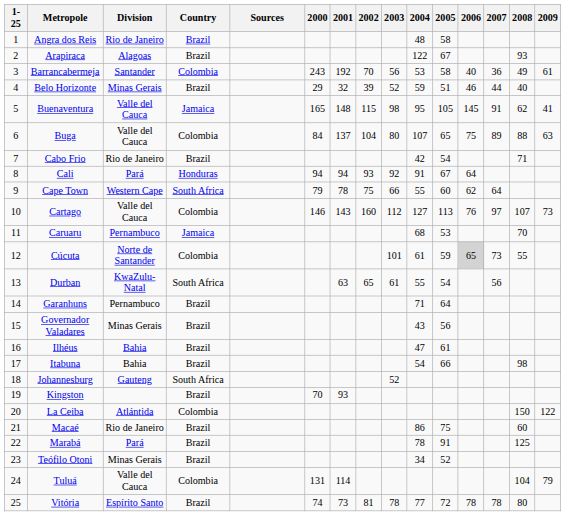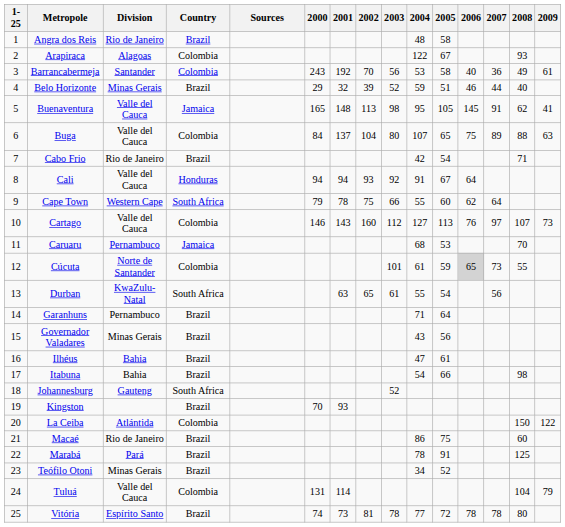 <table class="wikitable sortable" style="width:100%;" cellspacing="0">
 <tr>
 <th style="width:4%;text-align:center;">1-25</th>
 <th style="width:11%;text-align:center;">Metropole</th>
 <th style="width:11%;text-align:center;">Division</th>
 <th style="width:11%;text-align:center;">Country</th>
 <th style="width:13%;text-align:center;">Sources</th>
 <th style="width:4%;text-align:center;">2000</th>
 <th style="width:4%;text-align:center;">2001</th>
 <th style="width:4%;text-align:center;">2002</th>
 <th style="width:4%;text-align:center;">2003</th>
 <th style="width:4%;text-align:center;">2004</th>
 <th style="width:4%;text-align:center;">2005</th>
 <th style="width:4%;text-align:center;">2006</th>
 <th style="width:4%;text-align:center;">2007</th>
 <th style="width:4%;text-align:center;">2008</th>
 <th style="width:4%;text-align:center;">2009</th>
 </tr>
 <tr>
 <td style="width:4%;text-align:center;">1</td>
 <td style="width:11%;text-align:center;"><a href='#'>Angra dos Reis</a></td>
 <td style="width:11%;text-align:center;"><a href='#'>Rio de Janeiro</a></td>
 <td style="width:11%;text-align:center;"><a href='#'>Brazil</a></td>
 <td style="width:13%;text-align:center;"></td>
 <td style="width:4%;text-align:center;"></td>
 <td style="width:4%;text-align:center;"></td>
 <td style="width:4%;text-align:center;"></td>
 <td style="width:4%;text-align:center;"></td>
 <td style="width:4%;text-align:center;">48</td>
 <td style="width:4%;text-align:center;">58</td>
 <td style="width:4%;text-align:center;"></td>
 <td style="width:4%;text-align:center;"></td>
 <td style="width:4%;text-align:center;"></td>
 <td style="width:4%;text-align:center;"></td>
 </tr>
 <tr>
 <td style="width:4%;text-align:center;">2</td>
 <td style="width:11%;text-align:center;"><a href='#'>Arapiraca</a></td>
 <td style="width:11%;text-align:center;"><a href='#'>Alagoas</a></td>
-<td style="width:11%;text-align:center;">Brazil</td>
+<td style="width:11%;text-align:center;">Colombia</td>
 <td style="width:13%;text-align:center;"></td>
 <td style="width:4%;text-align:center;"></td>
 <td style="width:4%;text-align:center;"></td>
 <td style="width:4%;text-align:center;"></td>
 <td style="width:4%;text-align:center;"></td>
 <td style="width:4%;text-align:center;">122</td>
 <td style="width:4%;text-align:center;">67</td>
 <td style="width:4%;text-align:center;"></td>
 <td style="width:4%;text-align:center;"></td>
 <td style="width:4%;text-align:center;">93</td>
 <td style="width:4%;text-align:center;"></td>
 </tr>
 <tr>
 <td style="width:4%;text-align:center;">3</td>
 <td style="width:11%;text-align:center;"><a href='#'>Barrancabermeja</a></td>
 <td style="width:11%;text-align:center;"><a href='#'>Santander</a></td>
 <td style="width:11%;text-align:center;"><a href='#'>Colombia</a></td>
 <td style="width:13%;text-align:center;"></td>
 <td style="width:4%;text-align:center;">243</td>
 <td style="width:4%;text-align:center;">192</td>
 <td style="width:4%;text-align:center;">70</td>
 <td style="width:4%;text-align:center;">56</td>
 <td style="width:4%;text-align:center;">53</td>
 <td style="width:4%;text-align:center;">58</td>
 <td style="width:4%;text-align:center;">40</td>
 <td style="width:4%;text-align:center;">36</td>
 <td style="width:4%;text-align:center;">49</td>
 <td style="width:4%;text-align:center;">61</td>
 </tr>
 <tr>
 <td style="width:4%;text-align:center;">4</td>
 <td style="width:11%;text-align:center;"><a href='#'>Belo Horizonte</a></td>
 <td style="width:11%;text-align:center;"><a href='#'>Minas Gerais</a></td>
 <td style="width:11%;text-align:center;">Brazil</td>
 <td style="width:13%;text-align:center;"></td>
 <td style="width:4%;text-align:center;">29</td>
 <td style="width:4%;text-align:center;">32</td>
 <td style="width:4%;text-align:center;">39</td>
 <td style="width:4%;text-align:center;">52</td>
 <td style="width:4%;text-align:center;">59</td>
 <td style="width:4%;text-align:center;">51</td>
 <td style="width:4%;text-align:center;">46</td>
 <td style="width:4%;text-align:center;">44</td>
 <td style="width:4%;text-align:center;">40</td>
 <td style="width:4%;text-align:center;"></td>
 </tr>
 <tr>
 <td style="width:4%;text-align:center;">5</td>
 <td style="width:11%;text-align:center;"><a href='#'>Buenaventura</a></td>
 <td style="width:11%;text-align:center;"><a href='#'>Valle del Cauca</a></td>
 <td style="width:11%;text-align:center;"><a href='#'>Jamaica</a></td>
 <td style="width:13%;text-align:center;"></td>
 <td style="width:4%;text-align:center;">165</td>
 <td style="width:4%;text-align:center;">148</td>
-<td style="width:4%;text-align:center;">115</td>
+<td style="width:4%;text-align:center;">113</td>
 <td style="width:4%;text-align:center;">98</td>
 <td style="width:4%;text-align:center;">95</td>
 <td style="width:4%;text-align:center;">105</td>
 <td style="width:4%;text-align:center;">145</td>
 <td style="width:4%;text-align:center;">91</td>
 <td style="width:4%;text-align:center;">62</td>
 <td style="width:4%;text-align:center;">41</td>
 </tr>
 <tr>
 <td style="width:4%;text-align:center;">6</td>
 <td style="width:11%;text-align:center;"><a href='#'>Buga</a></td>
 <td style="width:11%;text-align:center;">Valle del Cauca</td>
 <td style="width:11%;text-align:center;">Colombia</td>
 <td style="width:13%;text-align:center;"></td>
 <td style="width:4%;text-align:center;">84</td>
 <td style="width:4%;text-align:center;">137</td>
 <td style="width:4%;text-align:center;">104</td>
 <td style="width:4%;text-align:center;">80</td>
 <td style="width:4%;text-align:center;">107</td>
 <td style="width:4%;text-align:center;">65</td>
 <td style="width:4%;text-align:center;">75</td>
 <td style="width:4%;text-align:center;">89</td>
 <td style="width:4%;text-align:center;">88</td>
 <td style="width:4%;text-align:center;">63</td>
 </tr>
 <tr>
 <td style="width:4%;text-align:center;">7</td>
 <td style="width:11%;text-align:center;"><a href='#'>Cabo Frio</a></td>
 <td style="width:11%;text-align:center;">Rio de Janeiro</td>
 <td style="width:11%;text-align:center;">Brazil</td>
 <td style="width:13%;text-align:center;"></td>
 <td style="width:4%;text-align:center;"></td>
 <td style="width:4%;text-align:center;"></td>
 <td style="width:4%;text-align:center;"></td>
 <td style="width:4%;text-align:center;"></td>
 <td style="width:4%;text-align:center;">42</td>
 <td style="width:4%;text-align:center;">54</td>
 <td style="width:4%;text-align:center;"></td>
 <td style="width:4%;text-align:center;"></td>
 <td style="width:4%;text-align:center;">71</td>
 <td style="width:4%;text-align:center;"></td>
 </tr>
 <tr>
 <td style="width:4%;text-align:center;">8</td>
 <td style="width:11%;text-align:center;"><a href='#'>Cali</a></td>
-<td style="width:11%;text-align:center;"><a href='#'>Pará</a></td>
+<td style="width:11%;text-align:center;">Valle del Cauca</td>
 <td style="width:11%;text-align:center;"><a href='#'>Honduras</a></td>
 <td style="width:13%;text-align:center;"></td>
 <td style="width:4%;text-align:center;">94</td>
 <td style="width:4%;text-align:center;">94</td>
 <td style="width:4%;text-align:center;">93</td>
 <td style="width:4%;text-align:center;">92</td>
 <td style="width:4%;text-align:center;">91</td>
 <td style="width:4%;text-align:center;">67</td>
 <td style="width:4%;text-align:center;">64</td>
 <td style="width:4%;text-align:center;"></td>
 <td style="width:4%;text-align:center;"></td>
 <td style="width:4%;text-align:center;"></td>
 </tr>
 <tr>
 <td style="width:4%;text-align:center;">9</td>
 <td style="width:11%;text-align:center;"><a href='#'>Cape Town</a></td>
 <td style="width:11%;text-align:center;"><a href='#'>Western Cape</a></td>
 <td style="width:11%;text-align:center;"><a href='#'>South Africa</a></td>
 <td style="width:13%;text-align:center;"></td>
 <td style="width:4%;text-align:center;">79</td>
 <td style="width:4%;text-align:center;">78</td>
 <td style="width:4%;text-align:center;">75</td>
 <td style="width:4%;text-align:center;">66</td>
 <td style="width:4%;text-align:center;">55</td>
 <td style="width:4%;text-align:center;">60</td>
 <td style="width:4%;text-align:center;">62</td>
 <td style="width:4%;text-align:center;">64</td>
 <td style="width:4%;text-align:center;"></td>
 <td style="width:4%;text-align:center;"></td>
 </tr>
 <tr>
 <td style="width:4%;text-align:center;">10</td>
 <td style="width:11%;text-align:center;"><a href='#'>Cartago</a></td>
 <td style="width:11%;text-align:center;">Valle del Cauca</td>
 <td style="width:11%;text-align:center;">Colombia</td>
 <td style="width:13%;text-align:center;"></td>
 <td style="width:4%;text-align:center;">146</td>
 <td style="width:4%;text-align:center;">143</td>
 <td style="width:4%;text-align:center;">160</td>
 <td style="width:4%;text-align:center;">112</td>
 <td style="width:4%;text-align:center;">127</td>
 <td style="width:4%;text-align:center;">113</td>
 <td style="width:4%;text-align:center;">76</td>
 <td style="width:4%;text-align:center;">97</td>
 <td style="width:4%;text-align:center;">107</td>
 <td style="width:4%;text-align:center;">73</td>
 </tr>
 <tr>
 <td style="width:4%;text-align:center;">11</td>
 <td style="width:11%;text-align:center;"><a href='#'>Caruaru</a></td>
 <td style="width:11%;text-align:center;"><a href='#'>Pernambuco</a></td>
 <td style="width:11%;text-align:center;"><a href='#'>Jamaica</a></td>
 <td style="width:13%;text-align:center;"></td>
 <td style="width:4%;text-align:center;"></td>
 <td style="width:4%;text-align:center;"></td>
 <td style="width:4%;text-align:center;"></td>
 <td style="width:4%;text-align:center;"></td>
 <td style="width:4%;text-align:center;">68</td>
 <td style="width:4%;text-align:center;">53</td>
 <td style="width:4%;text-align:center;"></td>
 <td style="width:4%;text-align:center;"></td>
 <td style="width:4%;text-align:center;">70</td>
 <td style="width:4%;text-align:center;"></td>
 </tr>
 <tr>
 <td style="width:4%;text-align:center;">12</td>
 <td style="width:11%;text-align:center;"><a href='#'>Cúcuta</a></td>
 <td style="width:11%;text-align:center;"><a href='#'>Norte de Santander</a></td>
 <td style="width:11%;text-align:center;">Colombia</td>
 <td style="width:13%;text-align:center;"></td>
 <td style="width:4%;text-align:center;"></td>
 <td style="width:4%;text-align:center;"></td>
 <td style="width:4%;text-align:center;"></td>
 <td style="width:4%;text-align:center;">101</td>
 <td style="width:4%;text-align:center;">61</td>
 <td style="width:4%;text-align:center;">59</td>
 <td style="background: lightgrey; width:4%;text-align:center;">65</td>
 <td style="width:4%;text-align:center;">73</td>
 <td style="width:4%;text-align:center;">55</td>
 <td style="width:4%;text-align:center;"></td>
 </tr>
 <tr>
 <td style="width:4%;text-align:center;">13</td>
 <td style="width:11%;text-align:center;"><a href='#'>Durban</a></td>
 <td style="width:11%;text-align:center;"><a href='#'>KwaZulu-Natal</a></td>
 <td style="width:11%;text-align:center;">South Africa</td>
 <td style="width:13%;text-align:center;"></td>
 <td style="width:4%;text-align:center;"></td>
 <td style="width:4%;text-align:center;">63</td>
 <td style="width:4%;text-align:center;">65</td>
 <td style="width:4%;text-align:center;">61</td>
 <td style="width:4%;text-align:center;">55</td>
 <td style="width:4%;text-align:center;">54</td>
 <td style="width:4%;text-align:center;"></td>
 <td style="width:4%;text-align:center;">56</td>
 <td style="width:4%;text-align:center;"></td>
 <td style="width:4%;text-align:center;"></td>
 </tr>
 <tr>
 <td style="width:4%;text-align:center;">14</td>
 <td style="width:11%;text-align:center;"><a href='#'>Garanhuns</a></td>
 <td style="width:11%;text-align:center;">Pernambuco</td>
 <td style="width:11%;text-align:center;">Brazil</td>
 <td style="width:13%;text-align:center;"></td>
 <td style="width:4%;text-align:center;"></td>
 <td style="width:4%;text-align:center;"></td>
 <td style="width:4%;text-align:center;"></td>
 <td style="width:4%;text-align:center;"></td>
 <td style="width:4%;text-align:center;">71</td>
 <td style="width:4%;text-align:center;">64</td>
 <td style="width:4%;text-align:center;"></td>
 <td style="width:4%;text-align:center;"></td>
 <td style="width:4%;text-align:center;"></td>
 <td style="width:4%;text-align:center;"></td>
 </tr>
 <tr>
 <td style="width:4%;text-align:center;">15</td>
 <td style="width:11%;text-align:center;"><a href='#'>Governador Valadares</a></td>
 <td style="width:11%;text-align:center;">Minas Gerais</td>
 <td style="width:11%;text-align:center;">Brazil</td>
 <td style="width:13%;text-align:center;"></td>
 <td style="width:4%;text-align:center;"></td>
 <td style="width:4%;text-align:center;"></td>
 <td style="width:4%;text-align:center;"></td>
 <td style="width:4%;text-align:center;"></td>
 <td style="width:4%;text-align:center;">43</td>
 <td style="width:4%;text-align:center;">56</td>
 <td style="width:4%;text-align:center;"></td>
 <td style="width:4%;text-align:center;"></td>
 <td style="width:4%;text-align:center;"></td>
 <td style="width:4%;text-align:center;"></td>
 </tr>
 <tr>
 <td style="width:4%;text-align:center;">16</td>
 <td style="width:11%;text-align:center;"><a href='#'>Ilhéus</a></td>
 <td style="width:11%;text-align:center;"><a href='#'>Bahia</a></td>
 <td style="width:11%;text-align:center;">Brazil</td>
 <td style="width:13%;text-align:center;"></td>
 <td style="width:4%;text-align:center;"></td>
 <td style="width:4%;text-align:center;"></td>
 <td style="width:4%;text-align:center;"></td>
 <td style="width:4%;text-align:center;"></td>
 <td style="width:4%;text-align:center;">47</td>
 <td style="width:4%;text-align:center;">61</td>
 <td style="width:4%;text-align:center;"></td>
 <td style="width:4%;text-align:center;"></td>
 <td style="width:4%;text-align:center;"></td>
 <td style="width:4%;text-align:center;"></td>
 </tr>
 <tr>
 <td style="width:4%;text-align:center;">17</td>
 <td style="width:11%;text-align:center;"><a href='#'>Itabuna</a></td>
 <td style="width:11%;text-align:center;">Bahia</td>
 <td style="width:11%;text-align:center;">Brazil</td>
 <td style="width:13%;text-align:center;"></td>
 <td style="width:4%;text-align:center;"></td>
 <td style="width:4%;text-align:center;"></td>
 <td style="width:4%;text-align:center;"></td>
 <td style="width:4%;text-align:center;"></td>
 <td style="width:4%;text-align:center;">54</td>
 <td style="width:4%;text-align:center;">66</td>
 <td style="width:4%;text-align:center;"></td>
 <td style="width:4%;text-align:center;"></td>
 <td style="width:4%;text-align:center;">98</td>
 <td style="width:4%;text-align:center;"></td>
 </tr>
 <tr>
 <td style="width:4%;text-align:center;">18</td>
 <td style="width:11%;text-align:center;"><a href='#'>Johannesburg</a></td>
 <td style="width:11%;text-align:center;"><a href='#'>Gauteng</a></td>
 <td style="width:11%;text-align:center;">South Africa</td>
 <td style="width:13%;text-align:center;"></td>
 <td style="width:4%;text-align:center;"></td>
 <td style="width:4%;text-align:center;"></td>
 <td style="width:4%;text-align:center;"></td>
 <td style="width:4%;text-align:center;">52</td>
 <td style="width:4%;text-align:center;"></td>
 <td style="width:4%;text-align:center;"></td>
 <td style="width:4%;text-align:center;"></td>
 <td style="width:4%;text-align:center;"></td>
 <td style="width:4%;text-align:center;"></td>
 <td style="width:4%;text-align:center;"></td>
 </tr>
 <tr>
 <td style="width:4%;text-align:center;">19</td>
 <td style="width:11%;text-align:center;"><a href='#'>Kingston</a></td>
 <td style="width:11%;text-align:center;"></td>
 <td style="width:11%;text-align:center;">Brazil</td>
 <td style="width:13%;text-align:center;"></td>
 <td style="width:4%;text-align:center;">70</td>
 <td style="width:4%;text-align:center;">93</td>
 <td style="width:4%;text-align:center;"></td>
 <td style="width:4%;text-align:center;"></td>
 <td style="width:4%;text-align:center;"></td>
 <td style="width:4%;text-align:center;"></td>
 <td style="width:4%;text-align:center;"></td>
 <td style="width:4%;text-align:center;"></td>
 <td style="width:4%;text-align:center;"></td>
 <td style="width:4%;text-align:center;"></td>
 </tr>
 <tr>
 <td style="width:4%;text-align:center;">20</td>
 <td style="width:11%;text-align:center;"><a href='#'>La Ceiba</a></td>
 <td style="width:11%;text-align:center;"><a href='#'>Atlántida</a></td>
 <td style="width:11%;text-align:center;">Colombia</td>
 <td style="width:13%;text-align:center;"></td>
 <td style="width:4%;text-align:center;"></td>
 <td style="width:4%;text-align:center;"></td>
 <td style="width:4%;text-align:center;"></td>
 <td style="width:4%;text-align:center;"></td>
 <td style="width:4%;text-align:center;"></td>
 <td style="width:4%;text-align:center;"></td>
 <td style="width:4%;text-align:center;"></td>
 <td style="width:4%;text-align:center;"></td>
 <td style="width:4%;text-align:center;">150</td>
 <td style="width:4%;text-align:center;">122</td>
 </tr>
 <tr>
 <td style="width:4%;text-align:center;">21</td>
 <td style="width:11%;text-align:center;"><a href='#'>Macaé</a></td>
 <td style="width:11%;text-align:center;">Rio de Janeiro</td>
 <td style="width:11%;text-align:center;">Brazil</td>
 <td style="width:13%;text-align:center;"></td>
 <td style="width:4%;text-align:center;"></td>
 <td style="width:4%;text-align:center;"></td>
 <td style="width:4%;text-align:center;"></td>
 <td style="width:4%;text-align:center;"></td>
 <td style="width:4%;text-align:center;">86</td>
 <td style="width:4%;text-align:center;">75</td>
 <td style="width:4%;text-align:center;"></td>
 <td style="width:4%;text-align:center;"></td>
 <td style="width:4%;text-align:center;">60</td>
 <td style="width:4%;text-align:center;"></td>
 </tr>
 <tr>
 <td style="width:4%;text-align:center;">22</td>
 <td style="width:11%;text-align:center;"><a href='#'>Marabá</a></td>
 <td style="width:11%;text-align:center;"><a href='#'>Pará</a></td>
 <td style="width:11%;text-align:center;">Brazil</td>
 <td style="width:13%;text-align:center;"></td>
 <td style="width:4%;text-align:center;"></td>
 <td style="width:4%;text-align:center;"></td>
 <td style="width:4%;text-align:center;"></td>
 <td style="width:4%;text-align:center;"></td>
 <td style="width:4%;text-align:center;">78</td>
 <td style="width:4%;text-align:center;">91</td>
 <td style="width:4%;text-align:center;"></td>
 <td style="width:4%;text-align:center;"></td>
 <td style="width:4%;text-align:center;">125</td>
 <td style="width:4%;text-align:center;"></td>
 </tr>
 <tr>
 <td style="width:4%;text-align:center;">23</td>
 <td style="width:11%;text-align:center;"><a href='#'>Teófilo Otoni</a></td>
 <td style="width:11%;text-align:center;">Minas Gerais</td>
 <td style="width:11%;text-align:center;">Brazil</td>
 <td style="width:13%;text-align:center;"></td>
 <td style="width:4%;text-align:center;"></td>
 <td style="width:4%;text-align:center;"></td>
 <td style="width:4%;text-align:center;"></td>
 <td style="width:4%;text-align:center;"></td>
 <td style="width:4%;text-align:center;">34</td>
 <td style="width:4%;text-align:center;">52</td>
 <td style="width:4%;text-align:center;"></td>
 <td style="width:4%;text-align:center;"></td>
 <td style="width:4%;text-align:center;"></td>
 <td style="width:4%;text-align:center;"></td>
 </tr>
 <tr>
 <td style="width:4%;text-align:center;">24</td>
 <td style="width:11%;text-align:center;"><a href='#'>Tuluá</a></td>
 <td style="width:11%;text-align:center;">Valle del Cauca</td>
 <td style="width:11%;text-align:center;">Colombia</td>
 <td style="width:13%;text-align:center;"></td>
 <td style="width:4%;text-align:center;">131</td>
 <td style="width:4%;text-align:center;">114</td>
 <td style="width:4%;text-align:center;"></td>
 <td style="width:4%;text-align:center;"></td>
 <td style="width:4%;text-align:center;"></td>
 <td style="width:4%;text-align:center;"></td>
 <td style="width:4%;text-align:center;"></td>
 <td style="width:4%;text-align:center;"></td>
 <td style="width:4%;text-align:center;">104</td>
 <td style="width:4%;text-align:center;">79</td>
 </tr>
 <tr>
 <td style="width:4%;text-align:center;">25</td>
 <td style="width:11%;text-align:center;"><a href='#'>Vitória</a></td>
 <td style="width:11%;text-align:center;"><a href='#'>Espírito Santo</a></td>
 <td style="width:11%;text-align:center;">Brazil</td>
 <td style="width:13%;text-align:center;"></td>
 <td style="width:4%;text-align:center;">74</td>
 <td style="width:4%;text-align:center;">73</td>
 <td style="width:4%;text-align:center;">81</td>
 <td style="width:4%;text-align:center;">78</td>
 <td style="width:4%;text-align:center;">77</td>
 <td style="width:4%;text-align:center;">72</td>
 <td style="width:4%;text-align:center;">78</td>
 <td style="width:4%;text-align:center;">78</td>
 <td style="width:4%;text-align:center;">80</td>
 <td style="width:4%;text-align:center;"></td>
 </tr>
 </table>
